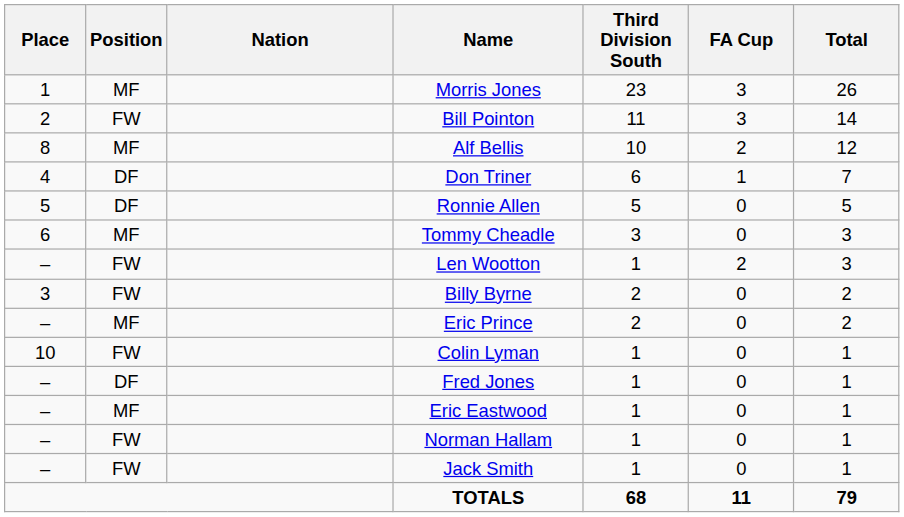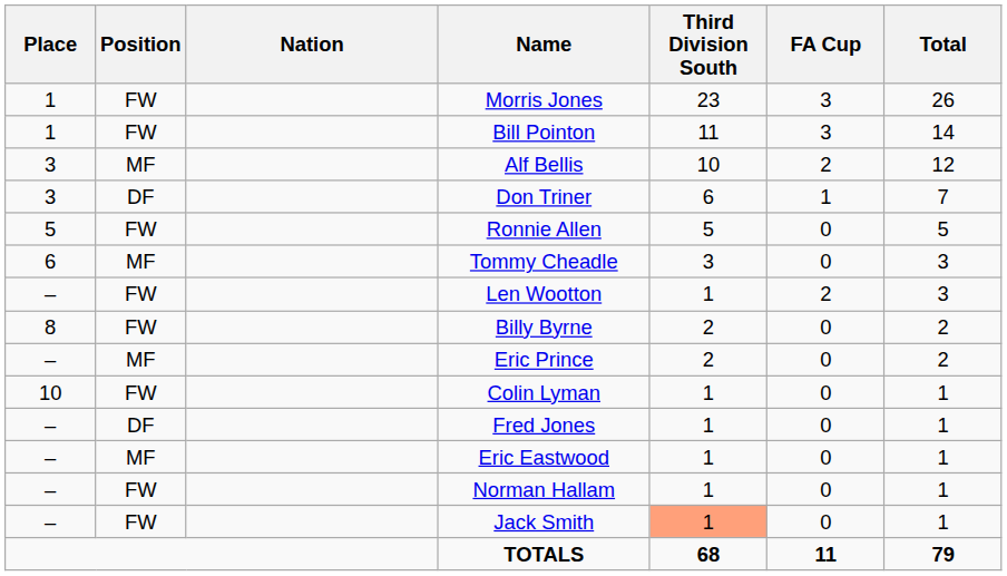 <table class="wikitable" style="font-size: 95%; text-align: center;">
 <tr>
 <th width=60>Place</th>
 <th width=60>Position</th>
 <th width=180>Nation</th>
 <th width=150>Name</th>
 <th width=80>Third Division South</th>
 <th width=80>FA Cup</th>
 <th width=80>Total</th>
 </tr>
 <tr>
 <td>1</td>
-<td>MF</td>
+<td>FW</td>
 <td></td>
 <td><a href='#'>Morris Jones</a></td>
 <td>23</td>
 <td>3</td>
 <td>26</td>
 </tr>
 <tr>
-<td>2</td>
+<td>1</td>
 <td>FW</td>
 <td></td>
 <td><a href='#'>Bill Pointon</a></td>
 <td>11</td>
 <td>3</td>
 <td>14</td>
 </tr>
 <tr>
-<td>8</td>
+<td>3</td>
 <td>MF</td>
 <td></td>
 <td><a href='#'>Alf Bellis</a></td>
 <td>10</td>
 <td>2</td>
 <td>12</td>
 </tr>
 <tr>
-<td>4</td>
+<td>3</td>
 <td>DF</td>
 <td></td>
 <td><a href='#'>Don Triner</a></td>
 <td>6</td>
 <td>1</td>
 <td>7</td>
 </tr>
 <tr>
 <td>5</td>
-<td>DF</td>
+<td>FW</td>
 <td></td>
 <td><a href='#'>Ronnie Allen</a></td>
 <td>5</td>
 <td>0</td>
 <td>5</td>
 </tr>
 <tr>
 <td>6</td>
 <td>MF</td>
 <td></td>
 <td><a href='#'>Tommy Cheadle</a></td>
 <td>3</td>
 <td>0</td>
 <td>3</td>
 </tr>
 <tr>
 <td>–</td>
 <td>FW</td>
 <td></td>
 <td><a href='#'>Len Wootton</a></td>
 <td>1</td>
 <td>2</td>
 <td>3</td>
 </tr>
 <tr>
-<td>3</td>
+<td>8</td>
 <td>FW</td>
 <td></td>
 <td><a href='#'>Billy Byrne</a></td>
 <td>2</td>
 <td>0</td>
 <td>2</td>
 </tr>
 <tr>
 <td>–</td>
 <td>MF</td>
 <td></td>
 <td><a href='#'>Eric Prince</a></td>
 <td>2</td>
 <td>0</td>
 <td>2</td>
 </tr>
 <tr>
 <td>10</td>
 <td>FW</td>
 <td></td>
 <td><a href='#'>Colin Lyman</a></td>
 <td>1</td>
 <td>0</td>
 <td>1</td>
 </tr>
 <tr>
 <td>–</td>
 <td>DF</td>
 <td></td>
 <td><a href='#'>Fred Jones</a></td>
 <td>1</td>
 <td>0</td>
 <td>1</td>
 </tr>
 <tr>
 <td>–</td>
 <td>MF</td>
 <td></td>
 <td><a href='#'>Eric Eastwood</a></td>
 <td>1</td>
 <td>0</td>
 <td>1</td>
 </tr>
 <tr>
 <td>–</td>
 <td>FW</td>
 <td></td>
 <td><a href='#'>Norman Hallam</a></td>
 <td>1</td>
 <td>0</td>
 <td>1</td>
 </tr>
 <tr>
 <td>–</td>
 <td>FW</td>
 <td></td>
 <td><a href='#'>Jack Smith</a></td>
-<td>1</td>
+<td style="background: lightsalmon;">1</td>
 <td>0</td>
 <td>1</td>
 </tr>
 <tr>
 <td colspan="3"></td>
 <td><strong>TOTALS</strong></td>
 <td><strong>68</strong></td>
 <td><strong>11</strong></td>
 <td><strong>79</strong></td>
 </tr>
 </table>
